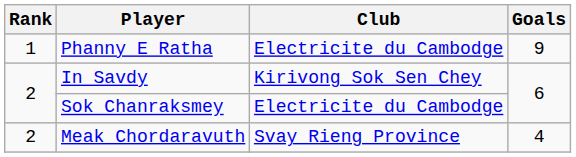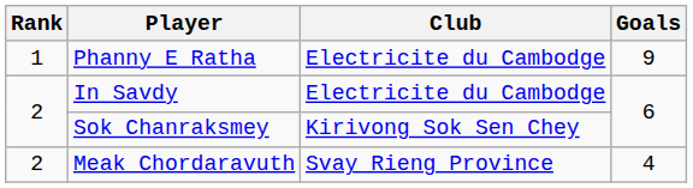 <table class="wikitable" style="text-align:center">
 <tr>
 <th>Rank</th>
 <th>Player</th>
 <th>Club</th>
 <th>Goals</th>
 </tr>
 <tr>
 <td rowspan="1">1</td>
 <td align="left"> <a href='#'>Phanny E Ratha</a></td>
 <td align="left"><a href='#'>Electricite du Cambodge</a></td>
 <td rowspan="1">9</td>
 </tr>
 <tr>
 <td rowspan="2">2</td>
 <td align="left"> <a href='#'>In Savdy</a></td>
-<td align="left"><a href='#'>Kirivong Sok Sen Chey</a></td>
+<td align="left"><a href='#'>Electricite du Cambodge</a></td>
 <td rowspan="2">6</td>
 </tr>
 <tr>
 <td align="left"> <a href='#'>Sok Chanraksmey</a></td>
-<td align="left"><a href='#'>Electricite du Cambodge</a></td>
+<td align="left"><a href='#'>Kirivong Sok Sen Chey</a></td>
 </tr>
 <tr>
 <td rowspan="1">2</td>
 <td align="left"> <a href='#'>Meak Chordaravuth</a></td>
 <td align="left"><a href='#'>Svay Rieng Province</a></td>
 <td rowspan="1">4</td>
 </tr>
 </table>
